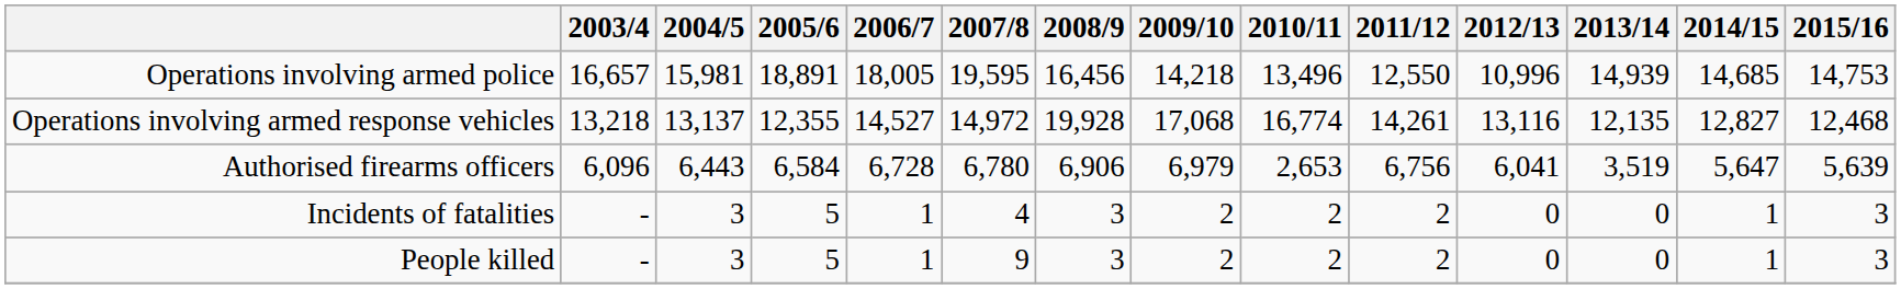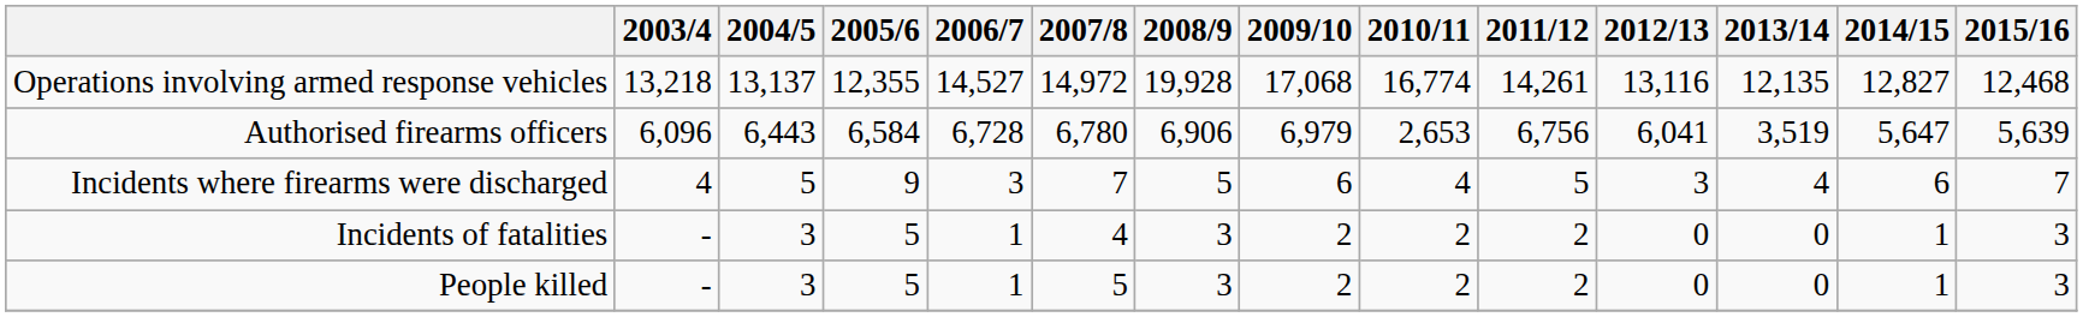 <table class="wikitable" style="text-align: right">
 <tr>
 <th></th>
 <th>2003/4</th>
 <th>2004/5</th>
 <th>2005/6</th>
 <th>2006/7</th>
 <th>2007/8</th>
 <th>2008/9</th>
 <th>2009/10</th>
 <th>2010/11</th>
 <th>2011/12</th>
 <th>2012/13</th>
 <th>2013/14</th>
 <th>2014/15</th>
 <th>2015/16</th>
-</tr>
-<tr>
-<td>Operations involving armed police</td>
-<td>16,657</td>
-<td>15,981</td>
-<td>18,891</td>
-<td>18,005</td>
-<td>19,595</td>
-<td>16,456</td>
-<td>14,218</td>
-<td>13,496</td>
-<td>12,550</td>
-<td>10,996</td>
-<td>14,939</td>
-<td>14,685</td>
-<td>14,753</td>
 </tr>
 <tr>
 <td>Operations involving armed response vehicles</td>
 <td>13,218</td>
 <td>13,137</td>
 <td>12,355</td>
 <td>14,527</td>
 <td>14,972</td>
 <td>19,928</td>
 <td>17,068</td>
 <td>16,774</td>
 <td>14,261</td>
 <td>13,116</td>
 <td>12,135</td>
 <td>12,827</td>
 <td>12,468</td>
 </tr>
 <tr>
 <td>Authorised firearms officers</td>
 <td>6,096</td>
 <td>6,443</td>
 <td>6,584</td>
 <td>6,728</td>
 <td>6,780</td>
 <td>6,906</td>
 <td>6,979</td>
 <td>2,653</td>
 <td>6,756</td>
 <td>6,041</td>
 <td>3,519</td>
 <td>5,647</td>
 <td>5,639</td>
 </tr>
 <tr>
+<td>Incidents where firearms were discharged</td>
+<td>4</td>
+<td>5</td>
+<td>9</td>
+<td>3</td>
+<td>7</td>
+<td>5</td>
+<td>6</td>
+<td>4</td>
+<td>5</td>
+<td>3</td>
+<td>4</td>
+<td>6</td>
+<td>7</td>
+</tr>
+<tr>
 <td>Incidents of fatalities</td>
 <td>-</td>
 <td>3</td>
 <td>5</td>
 <td>1</td>
 <td>4</td>
 <td>3</td>
 <td>2</td>
 <td>2</td>
 <td>2</td>
 <td>0</td>
 <td>0</td>
 <td>1</td>
 <td>3</td>
 </tr>
 <tr>
 <td>People killed</td>
 <td>-</td>
 <td>3</td>
 <td>5</td>
 <td>1</td>
-<td>9</td>
+<td>5</td>
 <td>3</td>
 <td>2</td>
 <td>2</td>
 <td>2</td>
 <td>0</td>
 <td>0</td>
 <td>1</td>
 <td>3</td>
 </tr>
 <tr>
 </tr>
 </table>
